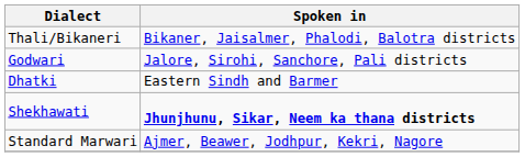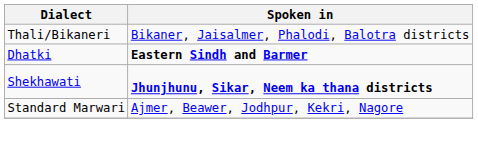 <table class="wikitable">
 <tr>
 <th>Dialect</th>
 <th>Spoken in</th>
 </tr>
 <tr>
 <td>Thali/Bikaneri</td>
 <td><a href='#'>Bikaner</a>, <a href='#'>Jaisalmer</a>, <a href='#'>Phalodi</a>, <a href='#'>Balotra</a> districts</td>
 </tr>
 <tr>
-<td><a href='#'>Godwari</a></td>
-<td><a href='#'>Jalore</a>, <a href='#'>Sirohi</a>, <a href='#'>Sanchore</a>, <a href='#'>Pali</a> districts</td>
-</tr>
-<tr>
 <td><a href='#'>Dhatki</a></td>
-<td>Eastern <a href='#'>Sindh</a> and <a href='#'>Barmer</a></td>
+<td><strong>Eastern <a href='#'>Sindh</a> and <a href='#'>Barmer</a></strong></td>
 </tr>
 <tr>
 <td><a href='#'>Shekhawati</a></td>
 <td><strong><br><a href='#'>Jhunjhunu</a>, <a href='#'>Sikar</a>, <a href='#'>Neem ka thana</a> districts</strong></td>
 </tr>
 <tr>
 <td>Standard Marwari</td>
 <td><a href='#'>Ajmer</a>, <a href='#'>Beawer</a>, <a href='#'>Jodhpur</a>, <a href='#'>Kekri</a>, <a href='#'>Nagore</a></td>
 </tr>
 <tr>
 </tr>
 </table>
